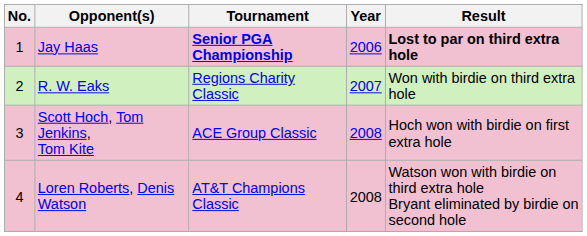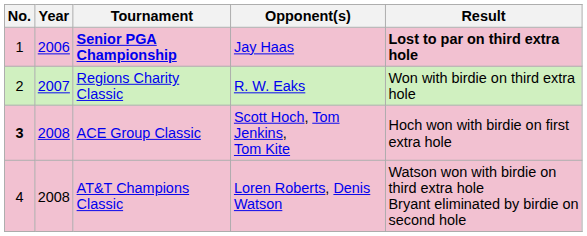 <table class="wikitable" style="font-size:95%;">
 <tr>
 <th>No.</th>
+<th>Year</th>
+<th>Tournament</th>
 <th>Opponent(s)</th>
-<th>Tournament</th>
-<th>Year</th>
 <th>Result</th>
 </tr>
 <tr style="background:#F2C1D1;">
 <td align=center>1</td>
+<td><a href='#'>2006</a></td>
+<td><strong><a href='#'>Senior PGA Championship</a></strong></td>
 <td> <a href='#'>Jay Haas</a></td>
-<td><strong><a href='#'>Senior PGA Championship</a></strong></td>
-<td><a href='#'>2006</a></td>
 <td><strong>Lost to par on third extra hole</strong></td>
 </tr>
 <tr style="background:#D0F0C0;">
 <td align=center>2</td>
+<td><a href='#'>2007</a></td>
+<td><a href='#'>Regions Charity Classic</a></td>
 <td> <a href='#'>R. W. Eaks</a></td>
-<td><a href='#'>Regions Charity Classic</a></td>
-<td><a href='#'>2007</a></td>
 <td>Won with birdie on third extra hole</td>
 </tr>
 <tr style="background:#F2C1D1;">
-<td align=center>3</td>
+<td align=center><strong>3</strong></td>
+<td><a href='#'>2008</a></td>
+<td><a href='#'>ACE Group Classic</a></td>
 <td> <a href='#'>Scott Hoch</a>,  <a href='#'>Tom Jenkins</a>,<br> <a href='#'>Tom Kite</a></td>
-<td><a href='#'>ACE Group Classic</a></td>
-<td><a href='#'>2008</a></td>
 <td>Hoch won with birdie on first extra hole</td>
 </tr>
 <tr style="background:#F2C1D1;">
 <td align=center>4</td>
+<td>2008</td>
+<td><a href='#'>AT&T Champions Classic</a></td>
 <td> <a href='#'>Loren Roberts</a>,  <a href='#'>Denis Watson</a></td>
-<td><a href='#'>AT&T Champions Classic</a></td>
-<td>2008</td>
 <td>Watson won with birdie on third extra hole<br>Bryant eliminated by birdie on second hole</td>
 </tr>
 </table>
